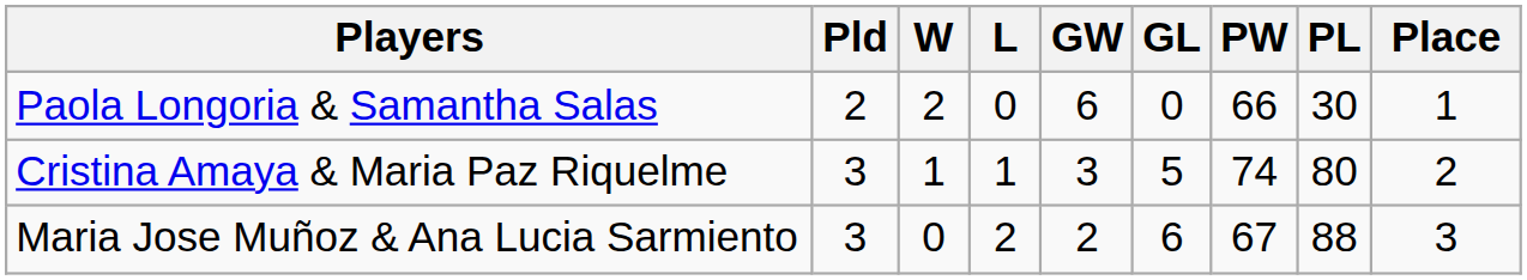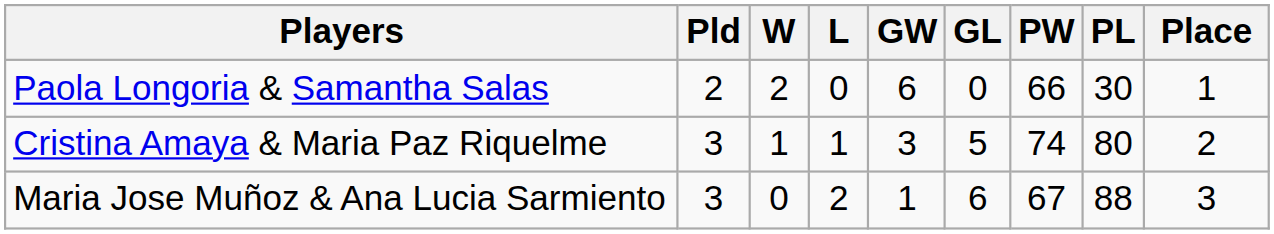 <table class=wikitable style="text-align:center">
 <tr>
 <th width=300>Players</th>
 <th width=20>Pld</th>
 <th width=20>W</th>
 <th width=20>L</th>
 <th width=20>GW</th>
 <th width=20>GL</th>
 <th width=20>PW</th>
 <th width=20>PL</th>
 <th width=50>Place</th>
 </tr>
 <tr>
 <td align=left> <a href='#'>Paola Longoria</a> & <a href='#'>Samantha Salas</a></td>
 <td>2</td>
 <td>2</td>
 <td>0</td>
 <td>6</td>
 <td>0</td>
 <td>66</td>
 <td>30</td>
 <td>1</td>
 </tr>
 <tr>
 <td align=left> <a href='#'>Cristina Amaya</a> & Maria Paz Riquelme</td>
 <td>3</td>
 <td>1</td>
 <td>1</td>
 <td>3</td>
 <td>5</td>
 <td>74</td>
 <td>80</td>
 <td>2</td>
 </tr>
 <tr>
 <td align=left> Maria Jose Muñoz & Ana Lucia Sarmiento</td>
 <td>3</td>
 <td>0</td>
 <td>2</td>
-<td>2</td>
+<td>1</td>
 <td>6</td>
 <td>67</td>
 <td>88</td>
 <td>3</td>
 </tr>
 </table>
